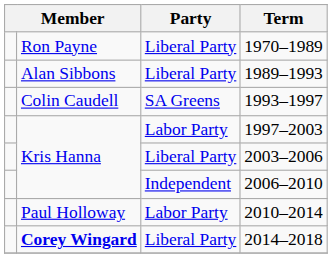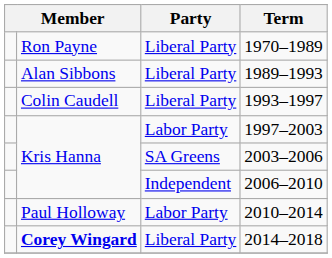 <table class="wikitable">
 <tr>
 <th colspan="2">Member</th>
 <th>Party</th>
 <th>Term</th>
 </tr>
 <tr>
 <td> </td>
 <td><a href='#'>Ron Payne</a></td>
 <td><a href='#'>Liberal Party</a></td>
 <td>1970–1989</td>
 </tr>
 <tr>
 <td> </td>
 <td><a href='#'>Alan Sibbons</a></td>
 <td><a href='#'>Liberal Party</a></td>
 <td>1989–1993</td>
 </tr>
 <tr>
 <td> </td>
 <td><a href='#'>Colin Caudell</a></td>
-<td><a href='#'>SA Greens</a></td>
+<td><a href='#'>Liberal Party</a></td>
 <td>1993–1997</td>
 </tr>
 <tr>
 <td> </td>
 <td rowspan="3"><a href='#'>Kris Hanna</a></td>
 <td><a href='#'>Labor Party</a></td>
 <td>1997–2003</td>
 </tr>
 <tr>
 <td> </td>
-<td><a href='#'>Liberal Party</a></td>
+<td><a href='#'>SA Greens</a></td>
 <td>2003–2006</td>
 </tr>
 <tr>
 <td> </td>
 <td><a href='#'>Independent</a></td>
 <td>2006–2010</td>
 </tr>
 <tr>
 <td> </td>
 <td><a href='#'>Paul Holloway</a></td>
 <td><a href='#'>Labor Party</a></td>
 <td>2010–2014</td>
 </tr>
 <tr>
 <td> </td>
 <td><strong><a href='#'>Corey Wingard</a></strong></td>
 <td><a href='#'>Liberal Party</a></td>
 <td>2014–2018</td>
 </tr>
 <tr>
 </tr>
 </table>
